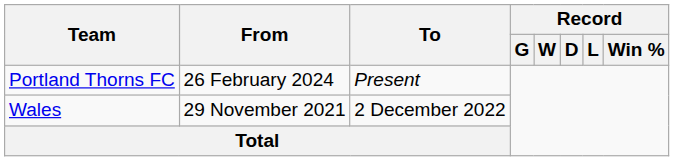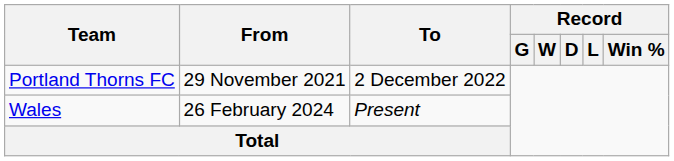 <table class="wikitable" style="text-align:centre">
 <tr>
 <th rowspan=2>Team</th>
 <th rowspan=2>From</th>
 <th rowspan=2>To</th>
 <th colspan=8>Record</th>
 </tr>
 <tr>
 <th>G</th>
 <th>W</th>
 <th>D</th>
 <th>L</th>
 <th>Win %</th>
 </tr>
 <tr>
 <td align=left><a href='#'>Portland Thorns FC</a></td>
-<td align=left>26 February 2024</td>
-<td align=left><em>Present</em><br></td>
+<td align=left>29 November 2021</td>
+<td align=left>2 December 2022<br></td>
 </tr>
 <tr>
 <td align=left><a href='#'>Wales</a></td>
-<td align=left>29 November 2021</td>
-<td align=left>2 December 2022<br></td>
+<td align=left>26 February 2024</td>
+<td align=left><em>Present</em><br></td>
 </tr>
 <tr>
 <th colspan="3">Total<br></th>
 </tr>
 </table>
